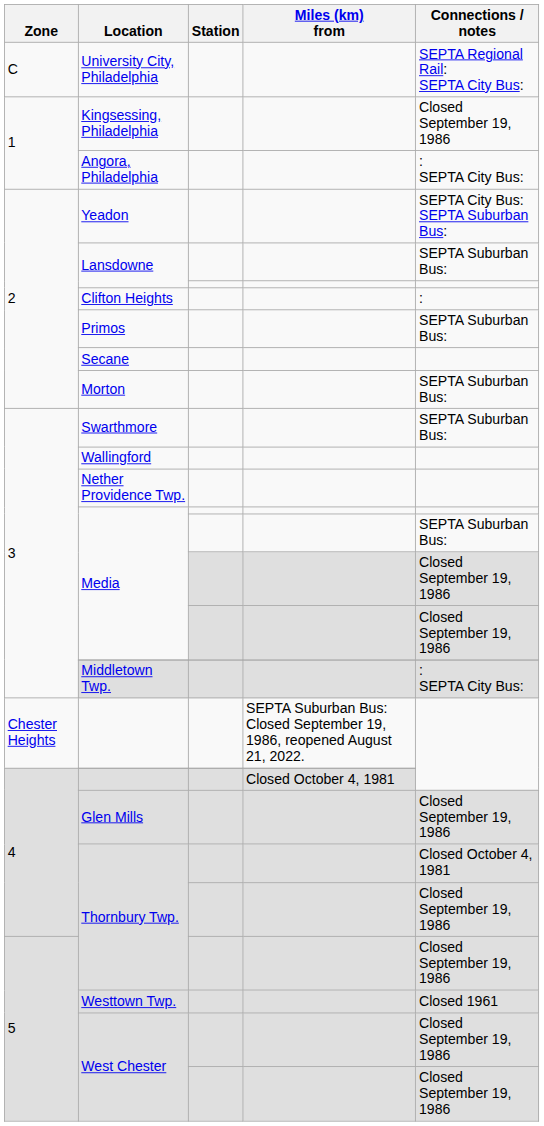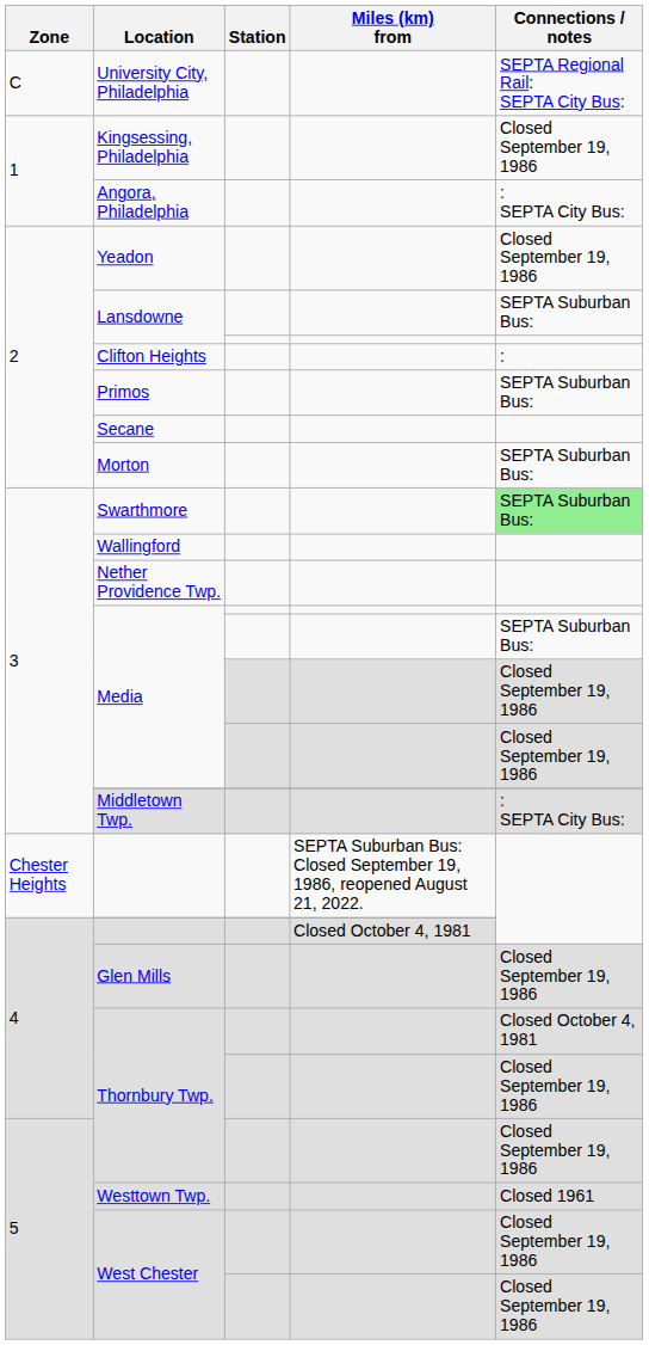 <table class="wikitable">
 <tr style="vertical-align:bottom;"|>
 <th>Zone</th>
 <th>Location</th>
 <th>Station</th>
 <th><a href='#'>Miles (km)</a><br>from<br></th>
 <th class="nowrap">Connections / notes</th>
 </tr>
 <tr>
 <td>C</td>
 <td><a href='#'>University City,<br>Philadelphia</a></td>
 <td> </td>
 <td></td>
 <td> <a href='#'>SEPTA Regional Rail</a>:     <br> <a href='#'>SEPTA City Bus</a>: </td>
 </tr>
 <tr>
 <td rowspan=2>1</td>
 <td><a href='#'>Kingsessing,<br>Philadelphia</a></td>
 <td> </td>
 <td></td>
 <td>Closed September 19, 1986</td>
 </tr>
 <tr>
 <td><a href='#'>Angora,<br>Philadelphia</a></td>
 <td></td>
 <td></td>
 <td>: <br> SEPTA City Bus: </td>
 </tr>
 <tr>
 <td rowspan=7>2</td>
 <td><a href='#'>Yeadon</a></td>
 <td></td>
 <td></td>
-<td> SEPTA City Bus: <br> <a href='#'>SEPTA Suburban Bus</a>: </td>
+<td>Closed September 19, 1986</td>
 </tr>
 <tr>
 <td rowspan=2><a href='#'>Lansdowne</a></td>
 <td></td>
 <td></td>
 <td> SEPTA Suburban Bus: </td>
 </tr>
 <tr>
 <td></td>
 <td></td>
 <td></td>
 </tr>
 <tr>
 <td><a href='#'>Clifton Heights</a></td>
 <td></td>
 <td></td>
 <td>: </td>
 </tr>
 <tr>
 <td><a href='#'>Primos</a></td>
 <td> </td>
 <td></td>
 <td> SEPTA Suburban Bus: </td>
 </tr>
 <tr>
 <td><a href='#'>Secane</a></td>
 <td> </td>
 <td></td>
 <td></td>
 </tr>
 <tr>
 <td><a href='#'>Morton</a></td>
 <td> </td>
 <td></td>
 <td> SEPTA Suburban Bus: </td>
 </tr>
 <tr>
 <td rowspan=9>3</td>
 <td><a href='#'>Swarthmore</a></td>
 <td> </td>
 <td></td>
-<td> SEPTA Suburban Bus: </td>
+<td style="background: lightgreen;"> SEPTA Suburban Bus: </td>
 </tr>
 <tr>
 <td><a href='#'>Wallingford</a></td>
 <td></td>
 <td></td>
 <td></td>
 </tr>
 <tr>
 <td><a href='#'>Nether Providence Twp.</a></td>
 <td></td>
 <td></td>
 <td></td>
 </tr>
 <tr>
 <td rowspan=4><a href='#'>Media</a></td>
 <td> </td>
 <td></td>
 <td></td>
 </tr>
 <tr>
 <td> </td>
 <td></td>
 <td> SEPTA Suburban Bus: </td>
 </tr>
 <tr bgcolor=dfdfdf>
 <td></td>
 <td></td>
 <td>Closed September 19, 1986</td>
 </tr>
 <tr bgcolor=dfdfdf>
 <td></td>
 <td></td>
 <td>Closed September 19, 1986</td>
 </tr>
 <tr>
 </tr>
 <tr bgcolor=dfdfdf>
 <td><a href='#'>Middletown Twp.</a></td>
 <td></td>
 <td></td>
 <td>: <br> SEPTA City Bus: </td>
 </tr>
 <tr>
 <td rowspan=2><a href='#'>Chester Heights</a></td>
 <td> </td>
 <td></td>
 <td> SEPTA Suburban Bus: <br>Closed September 19, 1986, reopened August 21, 2022.</td>
 </tr>
 <tr>
 </tr>
 <tr bgcolor=dfdfdf>
 <td rowspan=4>4</td>
 <td></td>
 <td></td>
 <td>Closed October 4, 1981</td>
 </tr>
 <tr bgcolor=dfdfdf>
 <td><a href='#'>Glen Mills</a></td>
 <td></td>
 <td></td>
 <td>Closed September 19, 1986</td>
 </tr>
 <tr bgcolor=dfdfdf>
 <td rowspan=3><a href='#'>Thornbury Twp.</a></td>
 <td></td>
 <td></td>
 <td>Closed October 4, 1981</td>
 </tr>
 <tr bgcolor=dfdfdf>
 <td></td>
 <td></td>
 <td>Closed September 19, 1986</td>
 </tr>
 <tr bgcolor=dfdfdf>
 <td rowspan="7">5</td>
 <td></td>
 <td></td>
 <td>Closed September 19, 1986</td>
 </tr>
 <tr bgcolor=dfdfdf>
 <td><a href='#'>Westtown Twp.</a></td>
 <td></td>
 <td></td>
 <td>Closed 1961</td>
 </tr>
 <tr bgcolor=dfdfdf>
 <td rowspan=2><a href='#'>West Chester</a></td>
 <td></td>
 <td></td>
 <td>Closed September 19, 1986</td>
 </tr>
 <tr bgcolor=dfdfdf>
 <td></td>
 <td></td>
 <td>Closed September 19, 1986</td>
 </tr>
 </table>
